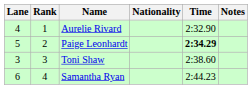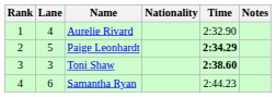 <table class="wikitable sortable" style="text-align:center">
 <tr>
+<th>Rank</th>
 <th>Lane</th>
-<th>Rank</th>
 <th>Name</th>
 <th>Nationality</th>
 <th>Time</th>
 <th>Notes</th>
 </tr>
 <tr bgcolor=ccffcc>
+<td>1</td>
 <td>4</td>
-<td>1</td>
 <td align=left><a href='#'>Aurelie Rivard</a></td>
 <td align=left></td>
 <td>2:32.90</td>
 <td></td>
 </tr>
 <tr bgcolor=ccffcc>
+<td>2</td>
 <td>5</td>
-<td>2</td>
 <td align=left><a href='#'>Paige Leonhardt</a></td>
 <td align=left></td>
 <td><strong>2:34.29</strong></td>
 <td></td>
 </tr>
 <tr bgcolor=ccffcc>
 <td>3</td>
 <td>3</td>
 <td align=left><a href='#'>Toni Shaw</a></td>
 <td align=left></td>
-<td>2:38.60</td>
+<td><strong>2:38.60</strong></td>
 <td></td>
 </tr>
 <tr bgcolor=ccffcc>
+<td>4</td>
 <td>6</td>
-<td>4</td>
 <td align=left><a href='#'>Samantha Ryan</a></td>
 <td align=left></td>
 <td>2:44.23</td>
 <td></td>
 </tr>
 </table>
